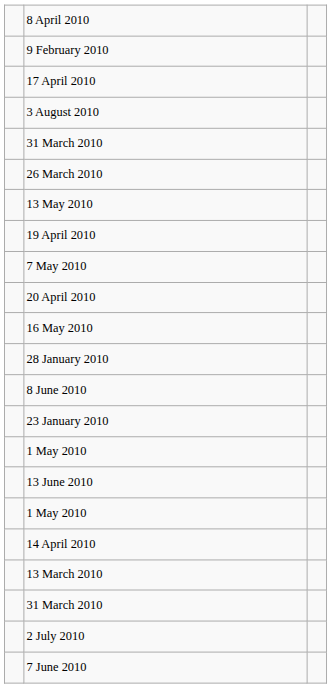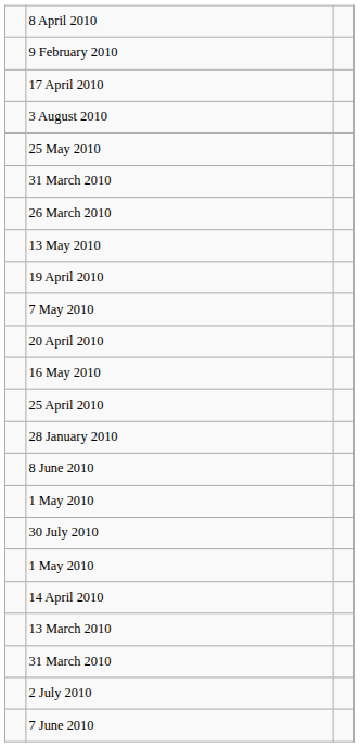 <table class="wikitable" style="font-size: 80%; float: left; width: 26em; margin-right: 1em; height: 700px">
 <tr>
 <td></td>
 <td>8 April 2010</td>
 <td></td>
 </tr>
 <tr>
 <td></td>
 <td>9 February 2010</td>
 <td></td>
 </tr>
 <tr>
 <td></td>
 <td>17 April 2010</td>
 <td></td>
 </tr>
 <tr>
 <td></td>
 <td>3 August 2010</td>
+<td></td>
+</tr>
+<tr>
+<td></td>
+<td>25 May 2010</td>
 <td></td>
 </tr>
 <tr>
 <td></td>
 <td>31 March 2010</td>
 <td></td>
 </tr>
 <tr>
 <td></td>
 <td>26 March 2010</td>
 <td></td>
 </tr>
 <tr>
 <td></td>
 <td>13 May 2010</td>
 <td></td>
 </tr>
 <tr>
 <td></td>
 <td>19 April 2010</td>
 <td></td>
 </tr>
 <tr>
 <td></td>
 <td>7 May 2010</td>
 <td></td>
 </tr>
 <tr>
 <td></td>
 <td>20 April 2010</td>
 <td></td>
 </tr>
 <tr>
 <td></td>
 <td>16 May 2010</td>
 <td></td>
 </tr>
 <tr>
 <td></td>
+<td>25 April 2010</td>
+<td></td>
+</tr>
+<tr>
+<td></td>
 <td>28 January 2010</td>
 <td></td>
 </tr>
 <tr>
 <td></td>
 <td>8 June 2010</td>
 <td></td>
 </tr>
 <tr>
 <td></td>
-<td>23 January 2010</td>
-<td></td>
-</tr>
-<tr>
-<td></td>
 <td>1 May 2010</td>
 <td></td>
 </tr>
 <tr>
 <td></td>
-<td>13 June 2010</td>
+<td>30 July 2010</td>
 <td></td>
 </tr>
 <tr>
 <td></td>
 <td>1 May 2010</td>
 <td></td>
 </tr>
 <tr>
 <td></td>
 <td>14 April 2010</td>
 <td></td>
 </tr>
 <tr>
 <td></td>
 <td>13 March 2010</td>
 <td></td>
 </tr>
 <tr>
 <td></td>
 <td>31 March 2010</td>
 <td></td>
 </tr>
 <tr>
 <td></td>
 <td>2 July 2010</td>
 <td></td>
 </tr>
 <tr>
 <td></td>
 <td>7 June 2010</td>
 <td></td>
 </tr>
 </table>
